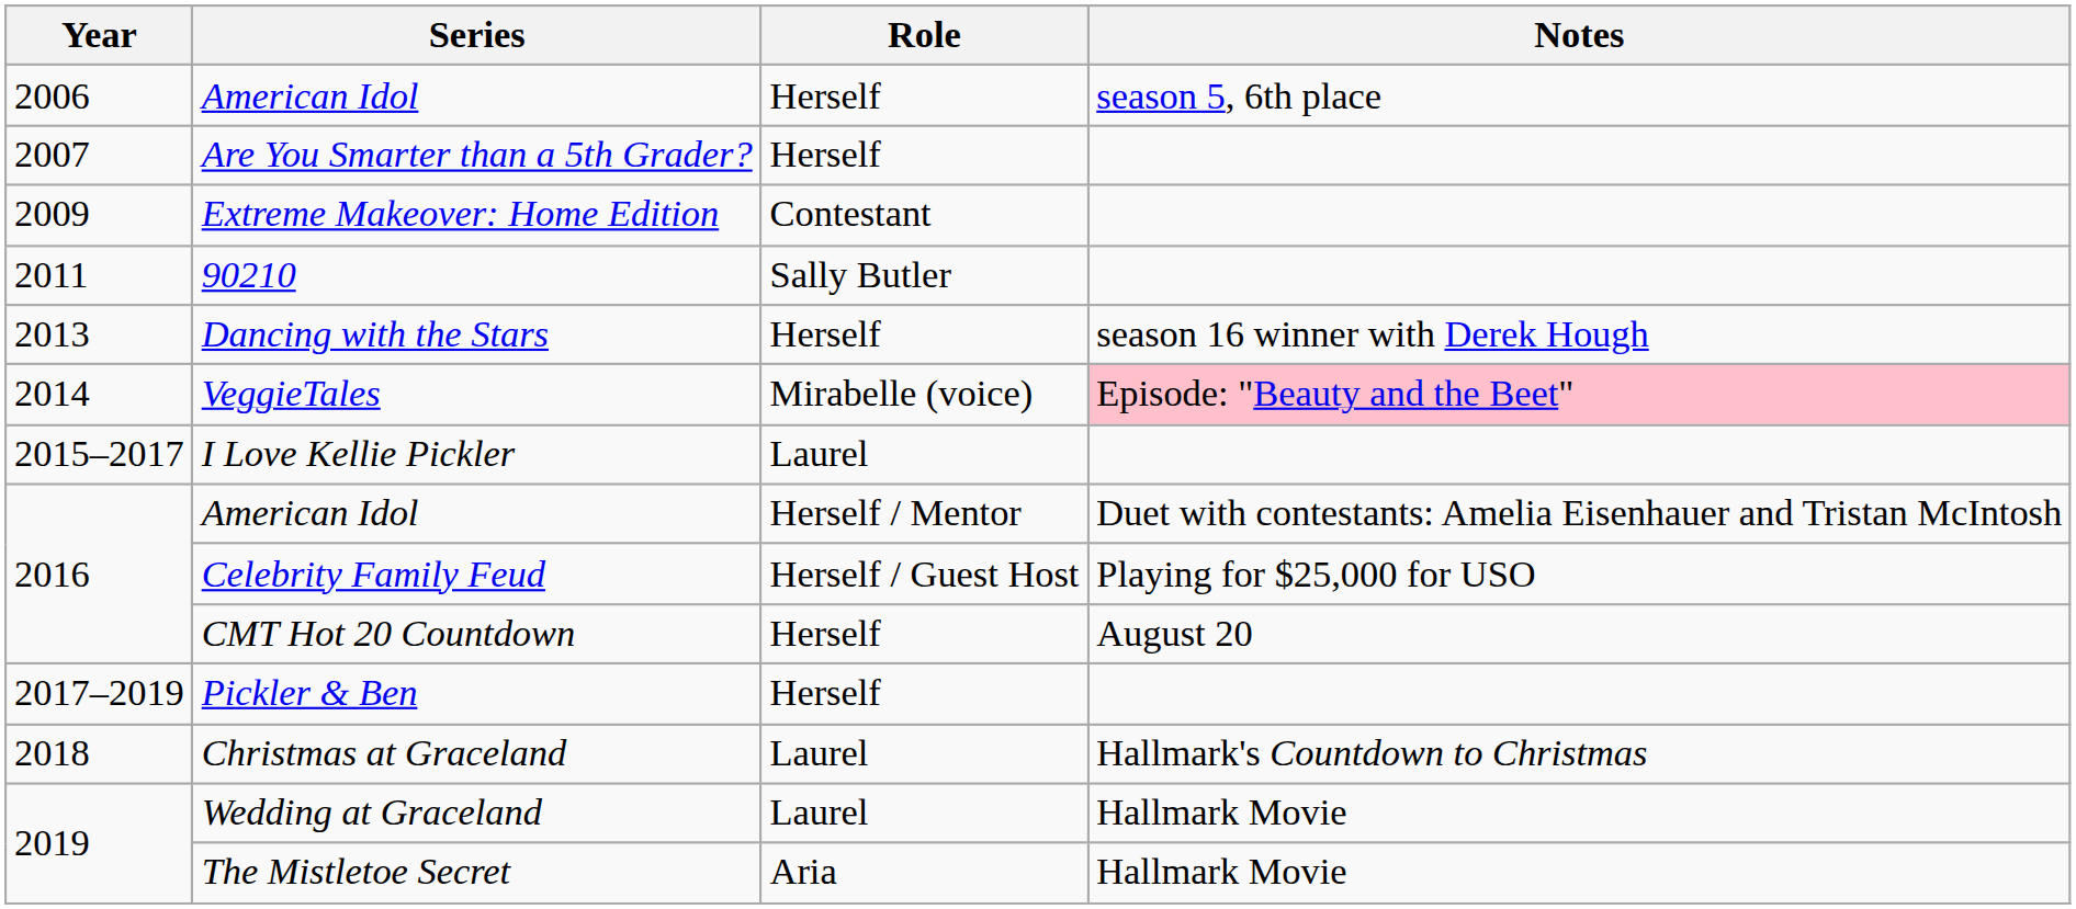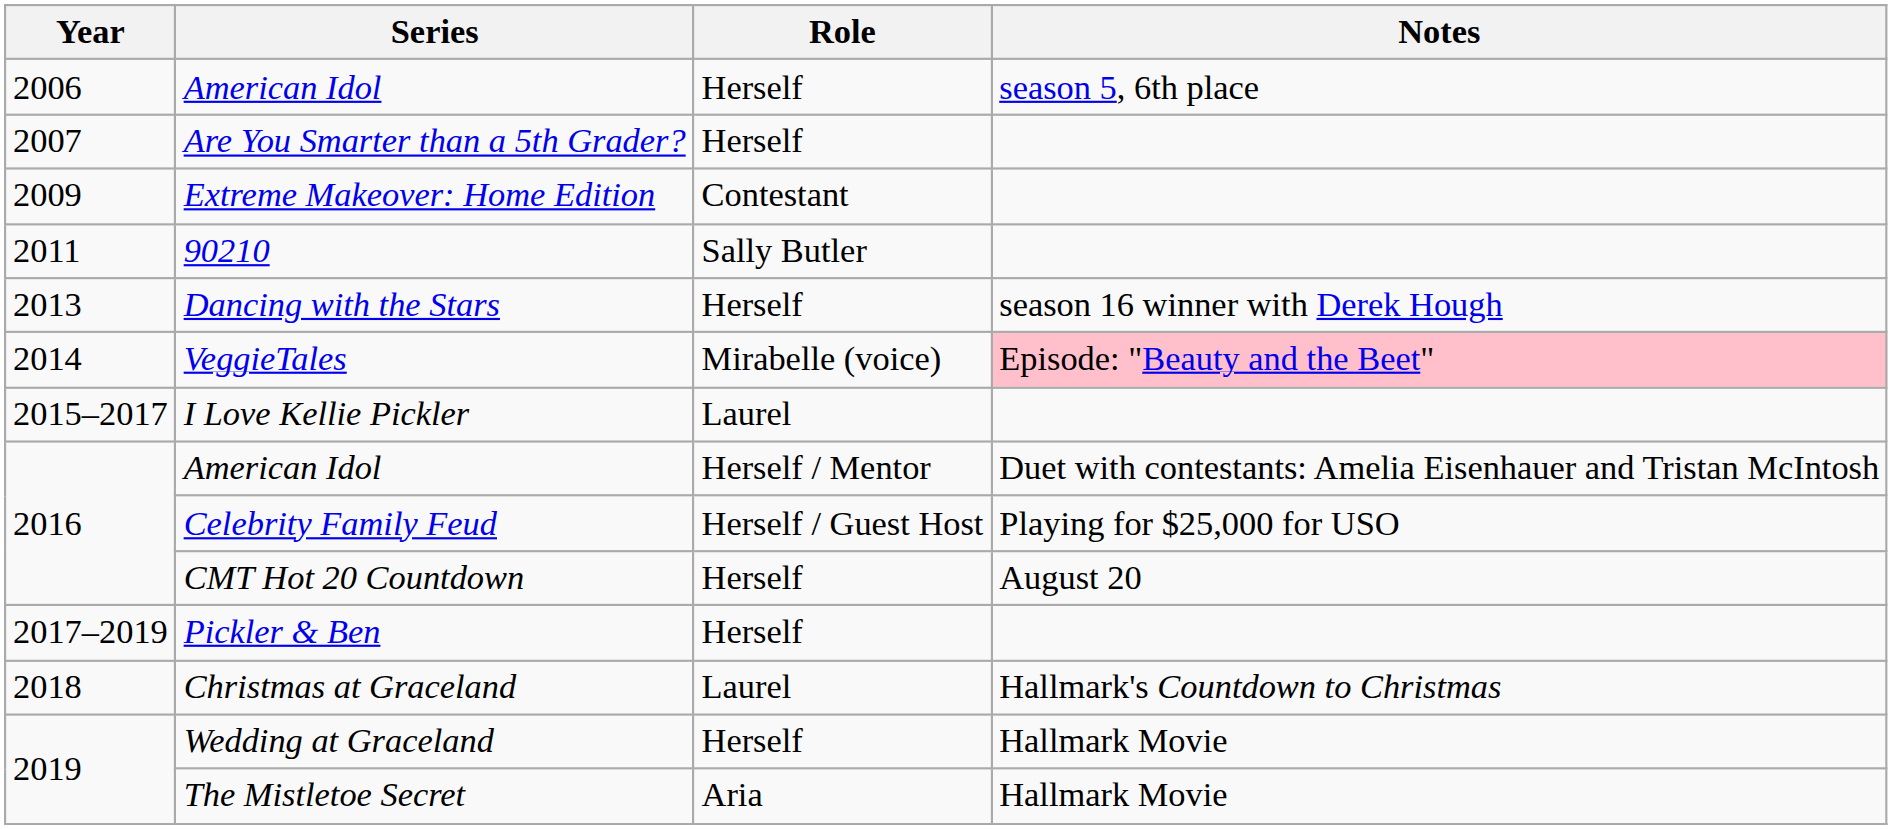 <table class="wikitable">
 <tr>
 <th scope="col">Year</th>
 <th scope="col">Series</th>
 <th scope="col">Role</th>
 <th scope="col">Notes</th>
 </tr>
 <tr>
 <td>2006</td>
 <td scope="row"><em><a href='#'>American Idol</a></em></td>
 <td>Herself</td>
 <td><a href='#'>season 5</a>, 6th place</td>
 </tr>
 <tr>
 <td>2007</td>
 <td scope="row"><em><a href='#'>Are You Smarter than a 5th Grader?</a></em></td>
 <td>Herself</td>
 <td></td>
 </tr>
 <tr>
 <td>2009</td>
 <td scope="row"><em><a href='#'>Extreme Makeover: Home Edition</a></em></td>
 <td>Contestant</td>
 <td></td>
 </tr>
 <tr>
 <td>2011</td>
 <td scope="row"><em><a href='#'>90210</a></em></td>
 <td>Sally Butler</td>
 <td></td>
 </tr>
 <tr>
 <td>2013</td>
 <td scope="row"><em><a href='#'>Dancing with the Stars</a></em></td>
 <td>Herself</td>
 <td>season 16 winner with <a href='#'>Derek Hough</a></td>
 </tr>
 <tr>
 <td>2014</td>
 <td scope="row"><em><a href='#'>VeggieTales</a></em></td>
 <td>Mirabelle (voice)</td>
 <td style="background: pink;">Episode: "<a href='#'>Beauty and the Beet</a>"</td>
 </tr>
 <tr>
 <td>2015–2017</td>
 <td scope="row"><em>I Love Kellie Pickler</em></td>
 <td>Laurel</td>
 <td></td>
 </tr>
 <tr>
 <td rowspan="3">2016</td>
 <td scope="row"><em>American Idol</em></td>
 <td>Herself / Mentor</td>
 <td>Duet with contestants: Amelia Eisenhauer and Tristan McIntosh</td>
 </tr>
 <tr>
 <td scope="row"><em><a href='#'>Celebrity Family Feud</a></em></td>
 <td>Herself / Guest Host</td>
 <td>Playing for $25,000 for USO</td>
 </tr>
 <tr>
 <td scope="row"><em>CMT Hot 20 Countdown</em></td>
 <td>Herself</td>
 <td>August 20</td>
 </tr>
 <tr>
 <td>2017–2019</td>
 <td scope="row"><em><a href='#'>Pickler & Ben</a></em></td>
 <td>Herself</td>
 <td></td>
 </tr>
 <tr>
 <td>2018</td>
 <td scope="row"><em>Christmas at Graceland</em></td>
 <td>Laurel</td>
 <td>Hallmark's <em>Countdown to Christmas</em></td>
 </tr>
 <tr>
 <td rowspan="2">2019</td>
 <td scope="row"><em>Wedding at Graceland</em></td>
-<td>Laurel</td>
+<td>Herself</td>
 <td>Hallmark Movie</td>
 </tr>
 <tr>
 <td scope="row"><em>The Mistletoe Secret</em></td>
 <td>Aria</td>
 <td>Hallmark Movie</td>
 </tr>
 <tr>
 </tr>
 </table>
